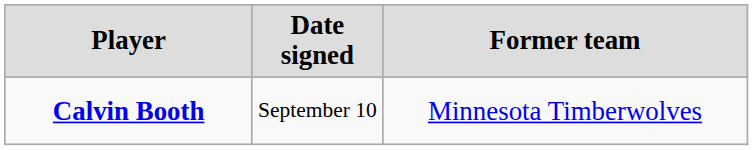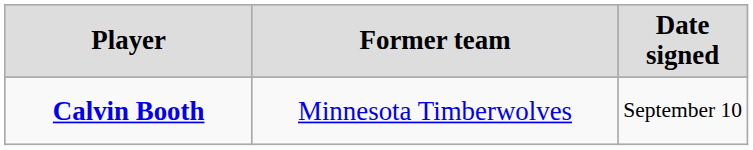 <table class="wikitable" style="text-align: center">
 <tr style="text-align:center; background:#ddd;">
 <td style="width:140px"><strong>Player</strong></td>
+<td style="width:210px"><strong>Former team</strong></td>
 <td style="width:70px"><strong>Date signed</strong></td>
-<td style="width:210px"><strong>Former team</strong></td>
 </tr>
 <tr style="height:40px">
 <td><strong><a href='#'>Calvin Booth</a></strong></td>
+<td><a href='#'>Minnesota Timberwolves</a></td>
 <td style="font-size: 80%">September 10</td>
-<td><a href='#'>Minnesota Timberwolves</a></td>
 </tr>
 </table>
